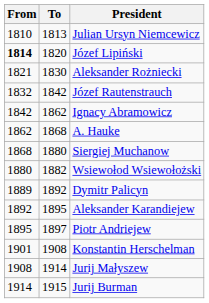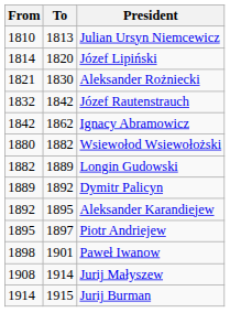 <table class="wikitable">
 <tr>
 <th>From</th>
 <th>To</th>
 <th>President</th>
 </tr>
 <tr>
 <td>1810</td>
 <td>1813</td>
 <td><a href='#'>Julian Ursyn Niemcewicz</a></td>
 </tr>
 <tr>
-<td><strong>1814</strong></td>
+<td>1814</td>
 <td>1820</td>
 <td><a href='#'>Józef Lipiński</a></td>
 </tr>
 <tr>
 <td>1821</td>
 <td>1830</td>
 <td><a href='#'>Aleksander Rożniecki</a></td>
 </tr>
 <tr>
 <td>1832</td>
 <td>1842</td>
 <td><a href='#'>Józef Rautenstrauch</a></td>
 </tr>
 <tr>
 <td>1842</td>
 <td>1862</td>
 <td><a href='#'>Ignacy Abramowicz</a></td>
 </tr>
 <tr>
-<td>1862</td>
-<td>1868</td>
-<td><a href='#'>A. Hauke</a></td>
-</tr>
-<tr>
-<td>1868</td>
-<td>1880</td>
-<td><a href='#'>Siergiej Muchanow</a></td>
-</tr>
-<tr>
 <td>1880</td>
 <td>1882</td>
 <td><a href='#'>Wsiewołod Wsiewołożski</a></td>
+</tr>
+<tr>
+<td>1882</td>
+<td>1889</td>
+<td><a href='#'>Longin Gudowski</a></td>
 </tr>
 <tr>
 <td>1889</td>
 <td>1892</td>
 <td><a href='#'>Dymitr Palicyn</a></td>
 </tr>
 <tr>
 <td>1892</td>
 <td>1895</td>
 <td><a href='#'>Aleksander Karandiejew</a></td>
 </tr>
 <tr>
 <td>1895</td>
 <td>1897</td>
 <td><a href='#'>Piotr Andriejew</a></td>
 </tr>
 <tr>
+<td>1898</td>
 <td>1901</td>
-<td>1908</td>
-<td><a href='#'>Konstantin Herschelman</a></td>
+<td><a href='#'>Paweł Iwanow</a></td>
 </tr>
 <tr>
 <td>1908</td>
 <td>1914</td>
 <td><a href='#'>Jurij Małyszew</a></td>
 </tr>
 <tr>
 <td>1914</td>
 <td>1915</td>
 <td><a href='#'>Jurij Burman</a></td>
 </tr>
 </table>
